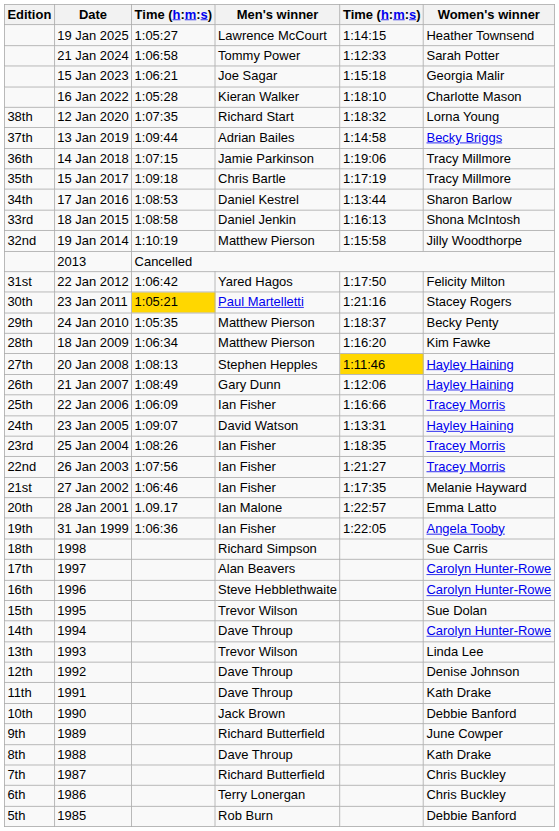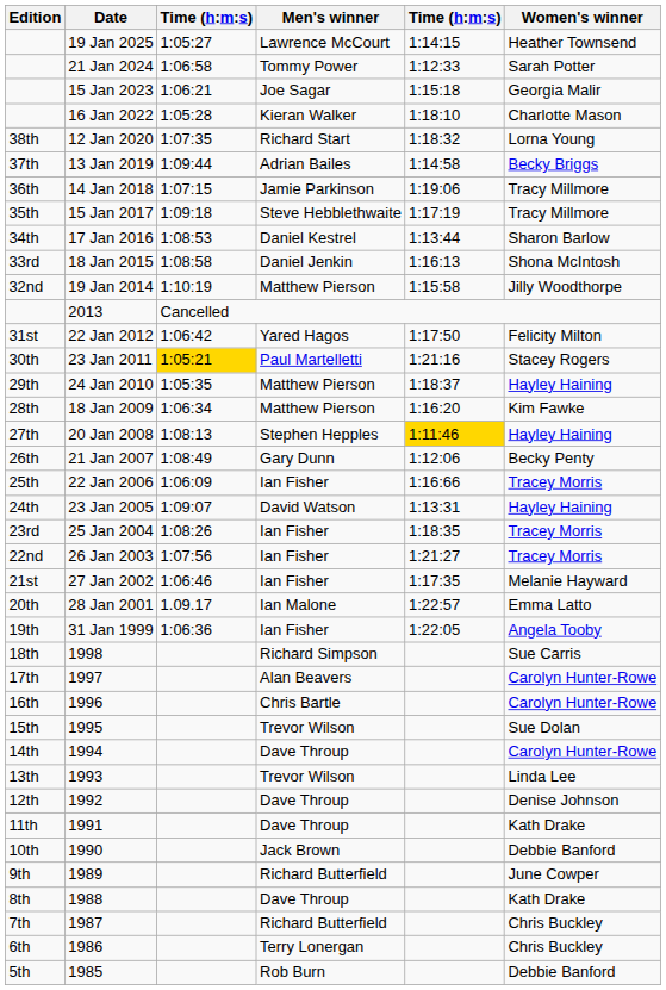 <table class="wikitable sortable">
 <tr>
 <th class="unsortable">Edition</th>
 <th class="unsortable">Date</th>
 <th>Time  (<a href='#'>h</a>:<a href='#'>m</a>:<a href='#'>s</a>)</th>
 <th>Men's winner</th>
 <th>Time (<a href='#'>h</a>:<a href='#'>m</a>:<a href='#'>s</a>)</th>
 <th>Women's winner</th>
 </tr>
 <tr>
 <td></td>
 <td>19 Jan 2025</td>
 <td>1:05:27</td>
 <td>Lawrence McCourt</td>
 <td>1:14:15</td>
 <td>Heather Townsend</td>
 </tr>
 <tr>
 <td></td>
 <td>21 Jan 2024</td>
 <td>1:06:58</td>
 <td>Tommy Power</td>
 <td>1:12:33</td>
 <td>Sarah Potter</td>
 </tr>
 <tr>
 <td></td>
 <td>15 Jan 2023</td>
 <td>1:06:21</td>
 <td>Joe Sagar</td>
 <td>1:15:18</td>
 <td>Georgia Malir</td>
 </tr>
 <tr>
 <td></td>
 <td>16 Jan 2022</td>
 <td>1:05:28</td>
 <td>Kieran Walker</td>
 <td>1:18:10</td>
 <td>Charlotte Mason</td>
 </tr>
 <tr>
 <td>38th</td>
 <td>12 Jan 2020</td>
 <td>1:07:35</td>
 <td>Richard Start</td>
 <td>1:18:32</td>
 <td>Lorna Young</td>
 </tr>
 <tr>
 <td>37th</td>
 <td>13 Jan 2019</td>
 <td>1:09:44</td>
 <td>Adrian Bailes</td>
 <td>1:14:58</td>
 <td><a href='#'>Becky Briggs</a></td>
 </tr>
 <tr>
 <td>36th</td>
 <td>14 Jan 2018</td>
 <td>1:07:15</td>
 <td>Jamie Parkinson</td>
 <td>1:19:06</td>
 <td>Tracy Millmore</td>
 </tr>
 <tr>
 <td>35th</td>
 <td>15 Jan 2017</td>
 <td>1:09:18</td>
-<td>Chris Bartle</td>
+<td>Steve Hebblethwaite</td>
 <td>1:17:19</td>
 <td>Tracy Millmore</td>
 </tr>
 <tr>
 <td>34th</td>
 <td>17 Jan 2016</td>
 <td>1:08:53</td>
 <td>Daniel Kestrel</td>
 <td>1:13:44</td>
 <td>Sharon Barlow</td>
 </tr>
 <tr>
 <td>33rd</td>
 <td>18 Jan 2015</td>
 <td>1:08:58</td>
 <td>Daniel Jenkin</td>
 <td>1:16:13</td>
 <td>Shona McIntosh</td>
 </tr>
 <tr>
 <td>32nd</td>
 <td>19 Jan 2014</td>
 <td>1:10:19</td>
 <td>Matthew Pierson</td>
 <td>1:15:58</td>
 <td>Jilly Woodthorpe</td>
 </tr>
 <tr>
 <td></td>
 <td>2013</td>
 <td colspan="4">Cancelled </td>
 </tr>
 <tr>
 <td>31st</td>
 <td>22 Jan 2012</td>
 <td>1:06:42</td>
 <td>Yared Hagos</td>
 <td>1:17:50</td>
 <td>Felicity Milton</td>
 </tr>
 <tr>
 <td>30th</td>
 <td>23 Jan 2011</td>
 <td bgcolor="gold">1:05:21</td>
 <td><a href='#'>Paul Martelletti</a></td>
 <td>1:21:16</td>
 <td>Stacey Rogers</td>
 </tr>
 <tr>
 <td>29th</td>
 <td>24 Jan 2010</td>
 <td>1:05:35</td>
 <td>Matthew Pierson</td>
 <td>1:18:37</td>
-<td>Becky Penty</td>
+<td><a href='#'>Hayley Haining</a></td>
 </tr>
 <tr>
 <td>28th</td>
 <td>18 Jan 2009</td>
 <td>1:06:34</td>
 <td>Matthew Pierson</td>
 <td>1:16:20</td>
 <td>Kim Fawke</td>
 </tr>
 <tr>
 <td>27th</td>
 <td>20 Jan 2008</td>
 <td>1:08:13</td>
 <td>Stephen Hepples</td>
 <td bgcolor="gold">1:11:46</td>
 <td><a href='#'>Hayley Haining</a></td>
 </tr>
 <tr>
 <td>26th</td>
 <td>21 Jan 2007</td>
 <td>1:08:49</td>
 <td>Gary Dunn</td>
 <td>1:12:06</td>
-<td><a href='#'>Hayley Haining</a></td>
+<td>Becky Penty</td>
 </tr>
 <tr>
 <td>25th</td>
 <td>22 Jan 2006</td>
 <td>1:06:09</td>
 <td>Ian Fisher</td>
 <td>1:16:66</td>
 <td><a href='#'>Tracey Morris</a></td>
 </tr>
 <tr>
 <td>24th </td>
 <td>23 Jan 2005</td>
 <td>1:09:07</td>
 <td>David Watson</td>
 <td>1:13:31</td>
 <td><a href='#'>Hayley Haining</a></td>
 </tr>
 <tr>
 <td>23rd</td>
 <td>25 Jan 2004</td>
 <td>1:08:26</td>
 <td>Ian Fisher</td>
 <td>1:18:35</td>
 <td><a href='#'>Tracey Morris</a></td>
 </tr>
 <tr>
 <td>22nd </td>
 <td>26 Jan 2003</td>
 <td>1:07:56</td>
 <td>Ian Fisher</td>
 <td>1:21:27</td>
 <td><a href='#'>Tracey Morris</a></td>
 </tr>
 <tr>
 <td>21st </td>
 <td>27 Jan 2002</td>
 <td>1:06:46</td>
 <td>Ian Fisher</td>
 <td>1:17:35</td>
 <td>Melanie Hayward</td>
 </tr>
 <tr>
 <td>20th </td>
 <td>28 Jan 2001</td>
 <td>1.09.17</td>
 <td>Ian Malone</td>
 <td>1:22:57</td>
 <td>Emma Latto</td>
 </tr>
 <tr>
 <td>19th</td>
 <td>31 Jan 1999</td>
 <td>1:06:36</td>
 <td>Ian Fisher </td>
 <td>1:22:05</td>
 <td><a href='#'>Angela Tooby</a></td>
 </tr>
 <tr>
 <td>18th</td>
 <td>1998</td>
 <td></td>
 <td>Richard Simpson</td>
 <td></td>
 <td>Sue Carris</td>
 </tr>
 <tr>
 <td>17th</td>
 <td>1997</td>
 <td></td>
 <td>Alan Beavers</td>
 <td></td>
 <td><a href='#'>Carolyn Hunter-Rowe</a></td>
 </tr>
 <tr>
 <td>16th</td>
 <td>1996</td>
 <td></td>
-<td>Steve Hebblethwaite</td>
+<td>Chris Bartle</td>
 <td></td>
 <td><a href='#'>Carolyn Hunter-Rowe</a></td>
 </tr>
 <tr>
 <td>15th</td>
 <td>1995</td>
 <td></td>
 <td>Trevor Wilson</td>
 <td></td>
 <td>Sue Dolan</td>
 </tr>
 <tr>
 <td>14th</td>
 <td>1994</td>
 <td></td>
 <td>Dave Throup</td>
 <td></td>
 <td><a href='#'>Carolyn Hunter-Rowe</a></td>
 </tr>
 <tr>
 <td>13th</td>
 <td>1993</td>
 <td></td>
 <td>Trevor Wilson</td>
 <td></td>
 <td>Linda Lee</td>
 </tr>
 <tr>
 <td>12th</td>
 <td>1992</td>
 <td></td>
 <td>Dave Throup</td>
 <td></td>
 <td>Denise Johnson</td>
 </tr>
 <tr>
 <td>11th</td>
 <td>1991</td>
 <td></td>
 <td>Dave Throup</td>
 <td></td>
 <td>Kath Drake</td>
 </tr>
 <tr>
 <td>10th</td>
 <td>1990</td>
 <td></td>
 <td>Jack Brown</td>
 <td></td>
 <td>Debbie Banford</td>
 </tr>
 <tr>
 <td>9th</td>
 <td>1989</td>
 <td></td>
 <td>Richard Butterfield</td>
 <td></td>
 <td>June Cowper</td>
 </tr>
 <tr>
 <td>8th</td>
 <td>1988</td>
 <td></td>
 <td>Dave Throup</td>
 <td></td>
 <td>Kath Drake</td>
 </tr>
 <tr>
 <td>7th</td>
 <td>1987</td>
 <td></td>
 <td>Richard Butterfield</td>
 <td></td>
 <td>Chris Buckley</td>
 </tr>
 <tr>
 <td>6th</td>
 <td>1986</td>
 <td></td>
 <td>Terry Lonergan</td>
 <td></td>
 <td>Chris Buckley</td>
 </tr>
 <tr>
 <td>5th</td>
 <td>1985</td>
 <td></td>
 <td>Rob Burn</td>
 <td></td>
 <td>Debbie Banford</td>
 </tr>
 </table>
